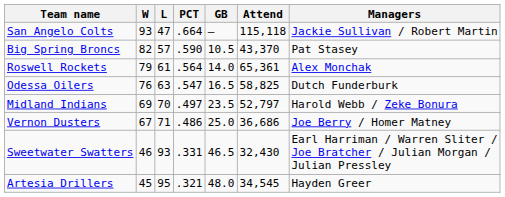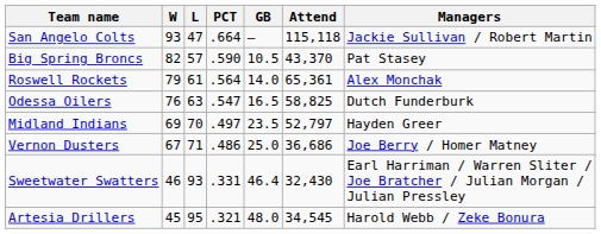 <table class="wikitable">
 <tr>
 <th>Team name</th>
 <th>W</th>
 <th>L</th>
 <th>PCT</th>
 <th>GB</th>
 <th>Attend</th>
 <th>Managers</th>
 </tr>
 <tr>
 <td><a href='#'>San Angelo Colts</a></td>
 <td>93</td>
 <td>47</td>
 <td>.664</td>
 <td>–</td>
 <td>115,118</td>
 <td><a href='#'>Jackie Sullivan</a> / Robert Martin</td>
 </tr>
 <tr>
 <td><a href='#'>Big Spring Broncs</a></td>
 <td>82</td>
 <td>57</td>
 <td>.590</td>
 <td>10.5</td>
 <td>43,370</td>
 <td>Pat Stasey</td>
 </tr>
 <tr>
 <td><a href='#'>Roswell Rockets</a></td>
 <td>79</td>
 <td>61</td>
 <td>.564</td>
 <td>14.0</td>
 <td>65,361</td>
 <td><a href='#'>Alex Monchak</a></td>
 </tr>
 <tr>
 <td><a href='#'>Odessa Oilers</a></td>
 <td>76</td>
 <td>63</td>
 <td>.547</td>
 <td>16.5</td>
 <td>58,825</td>
 <td>Dutch Funderburk</td>
 </tr>
 <tr>
 <td><a href='#'>Midland Indians</a></td>
 <td>69</td>
 <td>70</td>
 <td>.497</td>
 <td>23.5</td>
 <td>52,797</td>
-<td>Harold Webb  / <a href='#'>Zeke Bonura</a></td>
+<td>Hayden Greer</td>
 </tr>
 <tr>
 <td><a href='#'>Vernon Dusters</a></td>
 <td>67</td>
 <td>71</td>
 <td>.486</td>
 <td>25.0</td>
 <td>36,686</td>
 <td><a href='#'>Joe Berry</a> / Homer Matney</td>
 </tr>
 <tr>
 <td><a href='#'>Sweetwater Swatters</a></td>
 <td>46</td>
 <td>93</td>
 <td>.331</td>
-<td>46.5</td>
+<td>46.4</td>
 <td>32,430</td>
 <td>Earl Harriman / Warren Sliter /<br> <a href='#'>Joe Bratcher</a> / Julian Morgan /<br> Julian Pressley</td>
 </tr>
 <tr>
 <td><a href='#'>Artesia Drillers</a></td>
 <td>45</td>
 <td>95</td>
 <td>.321</td>
 <td>48.0</td>
 <td>34,545</td>
-<td>Hayden Greer</td>
+<td>Harold Webb  / <a href='#'>Zeke Bonura</a></td>
 </tr>
 </table>
